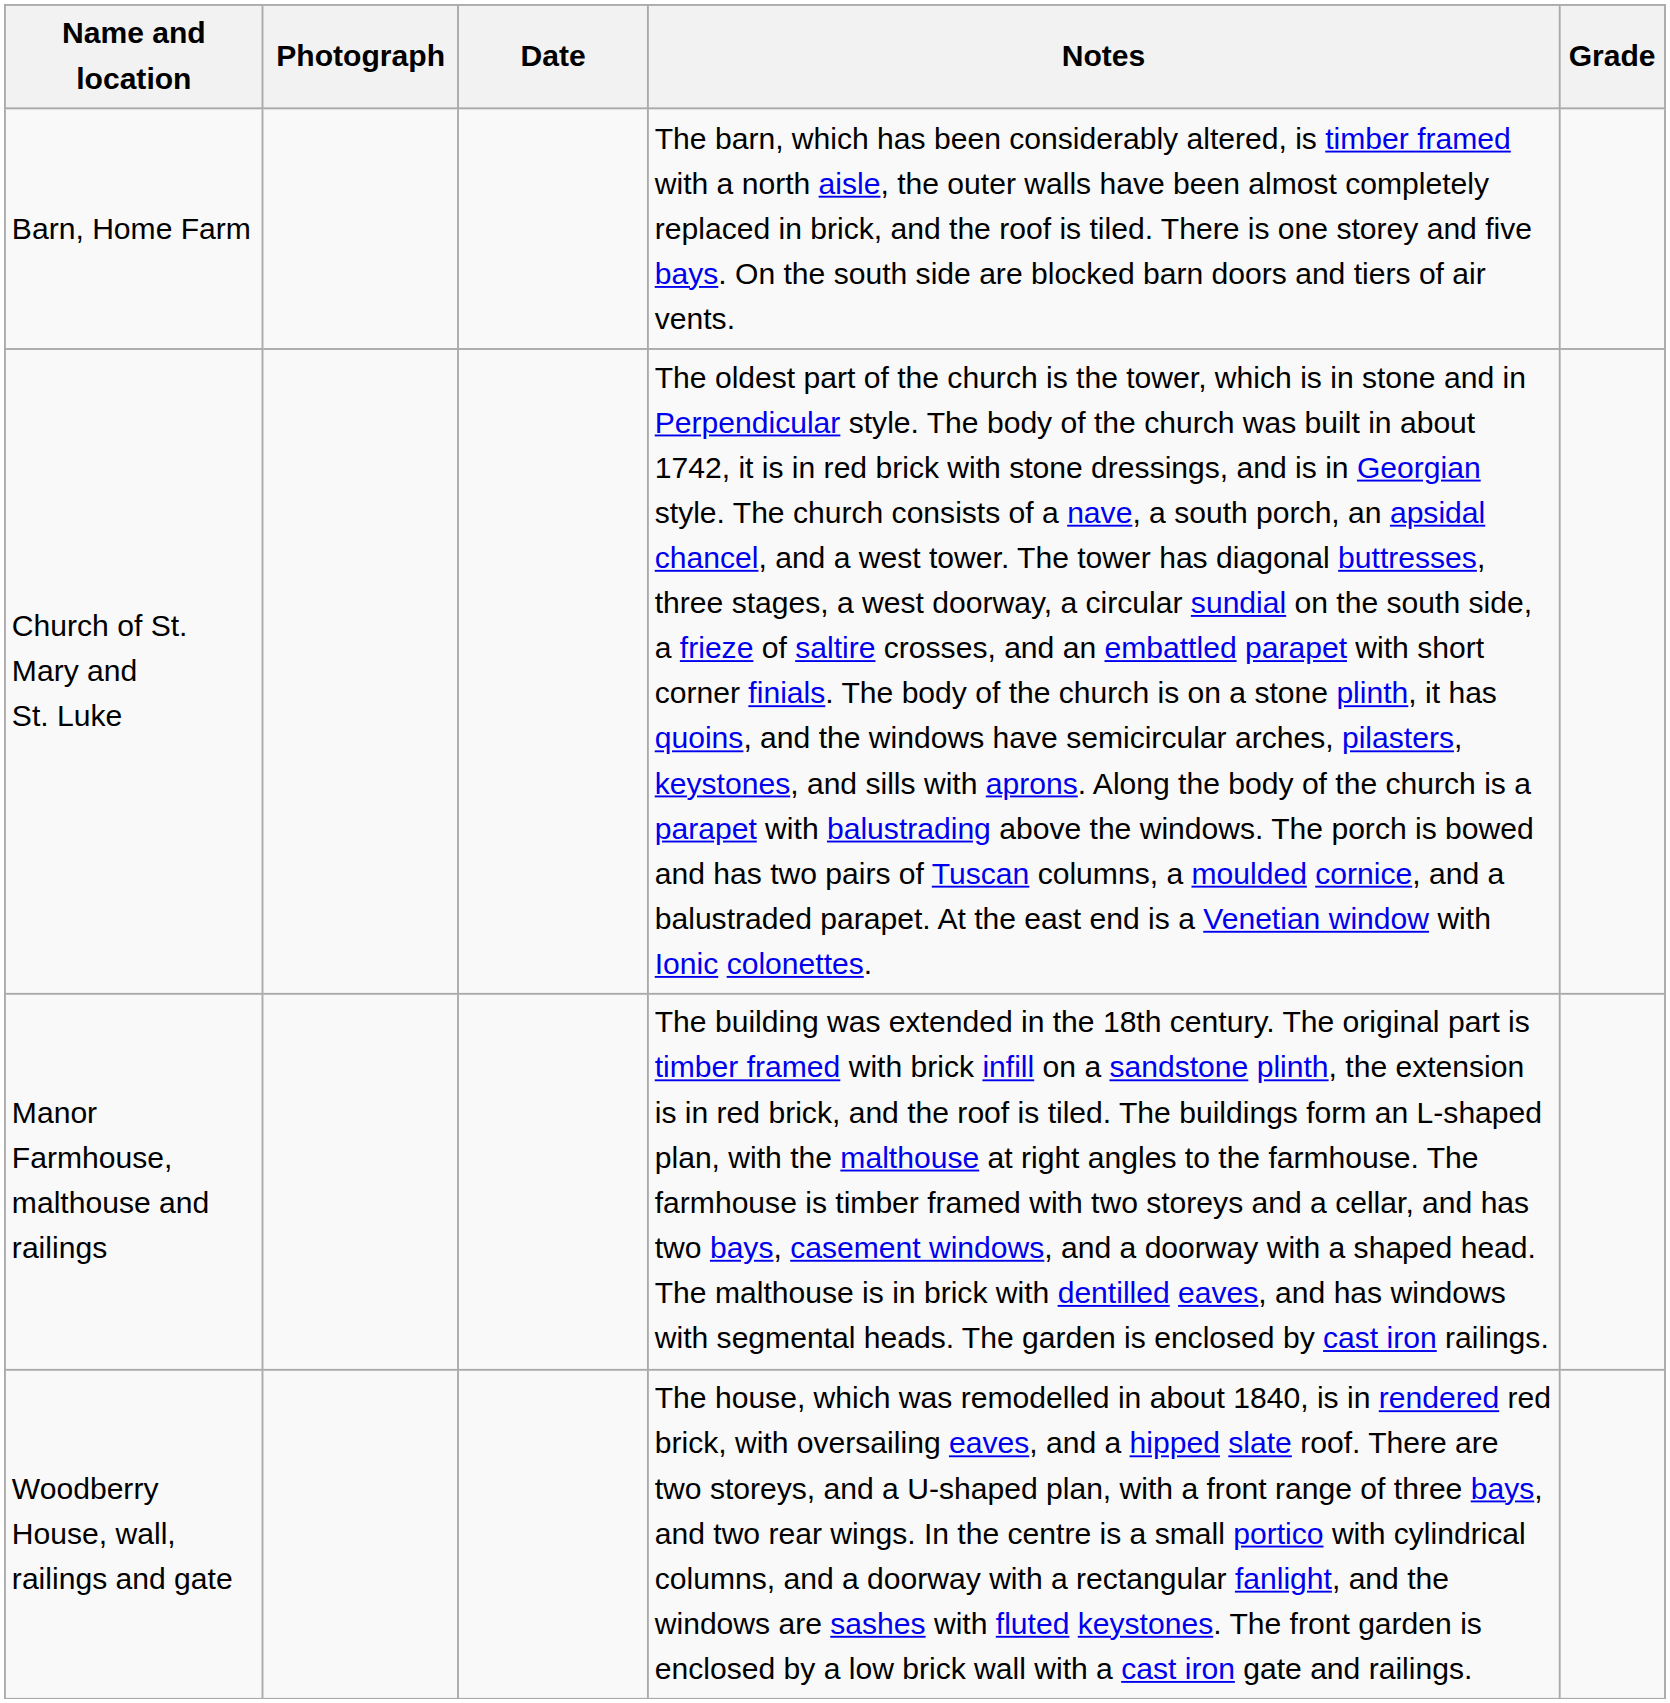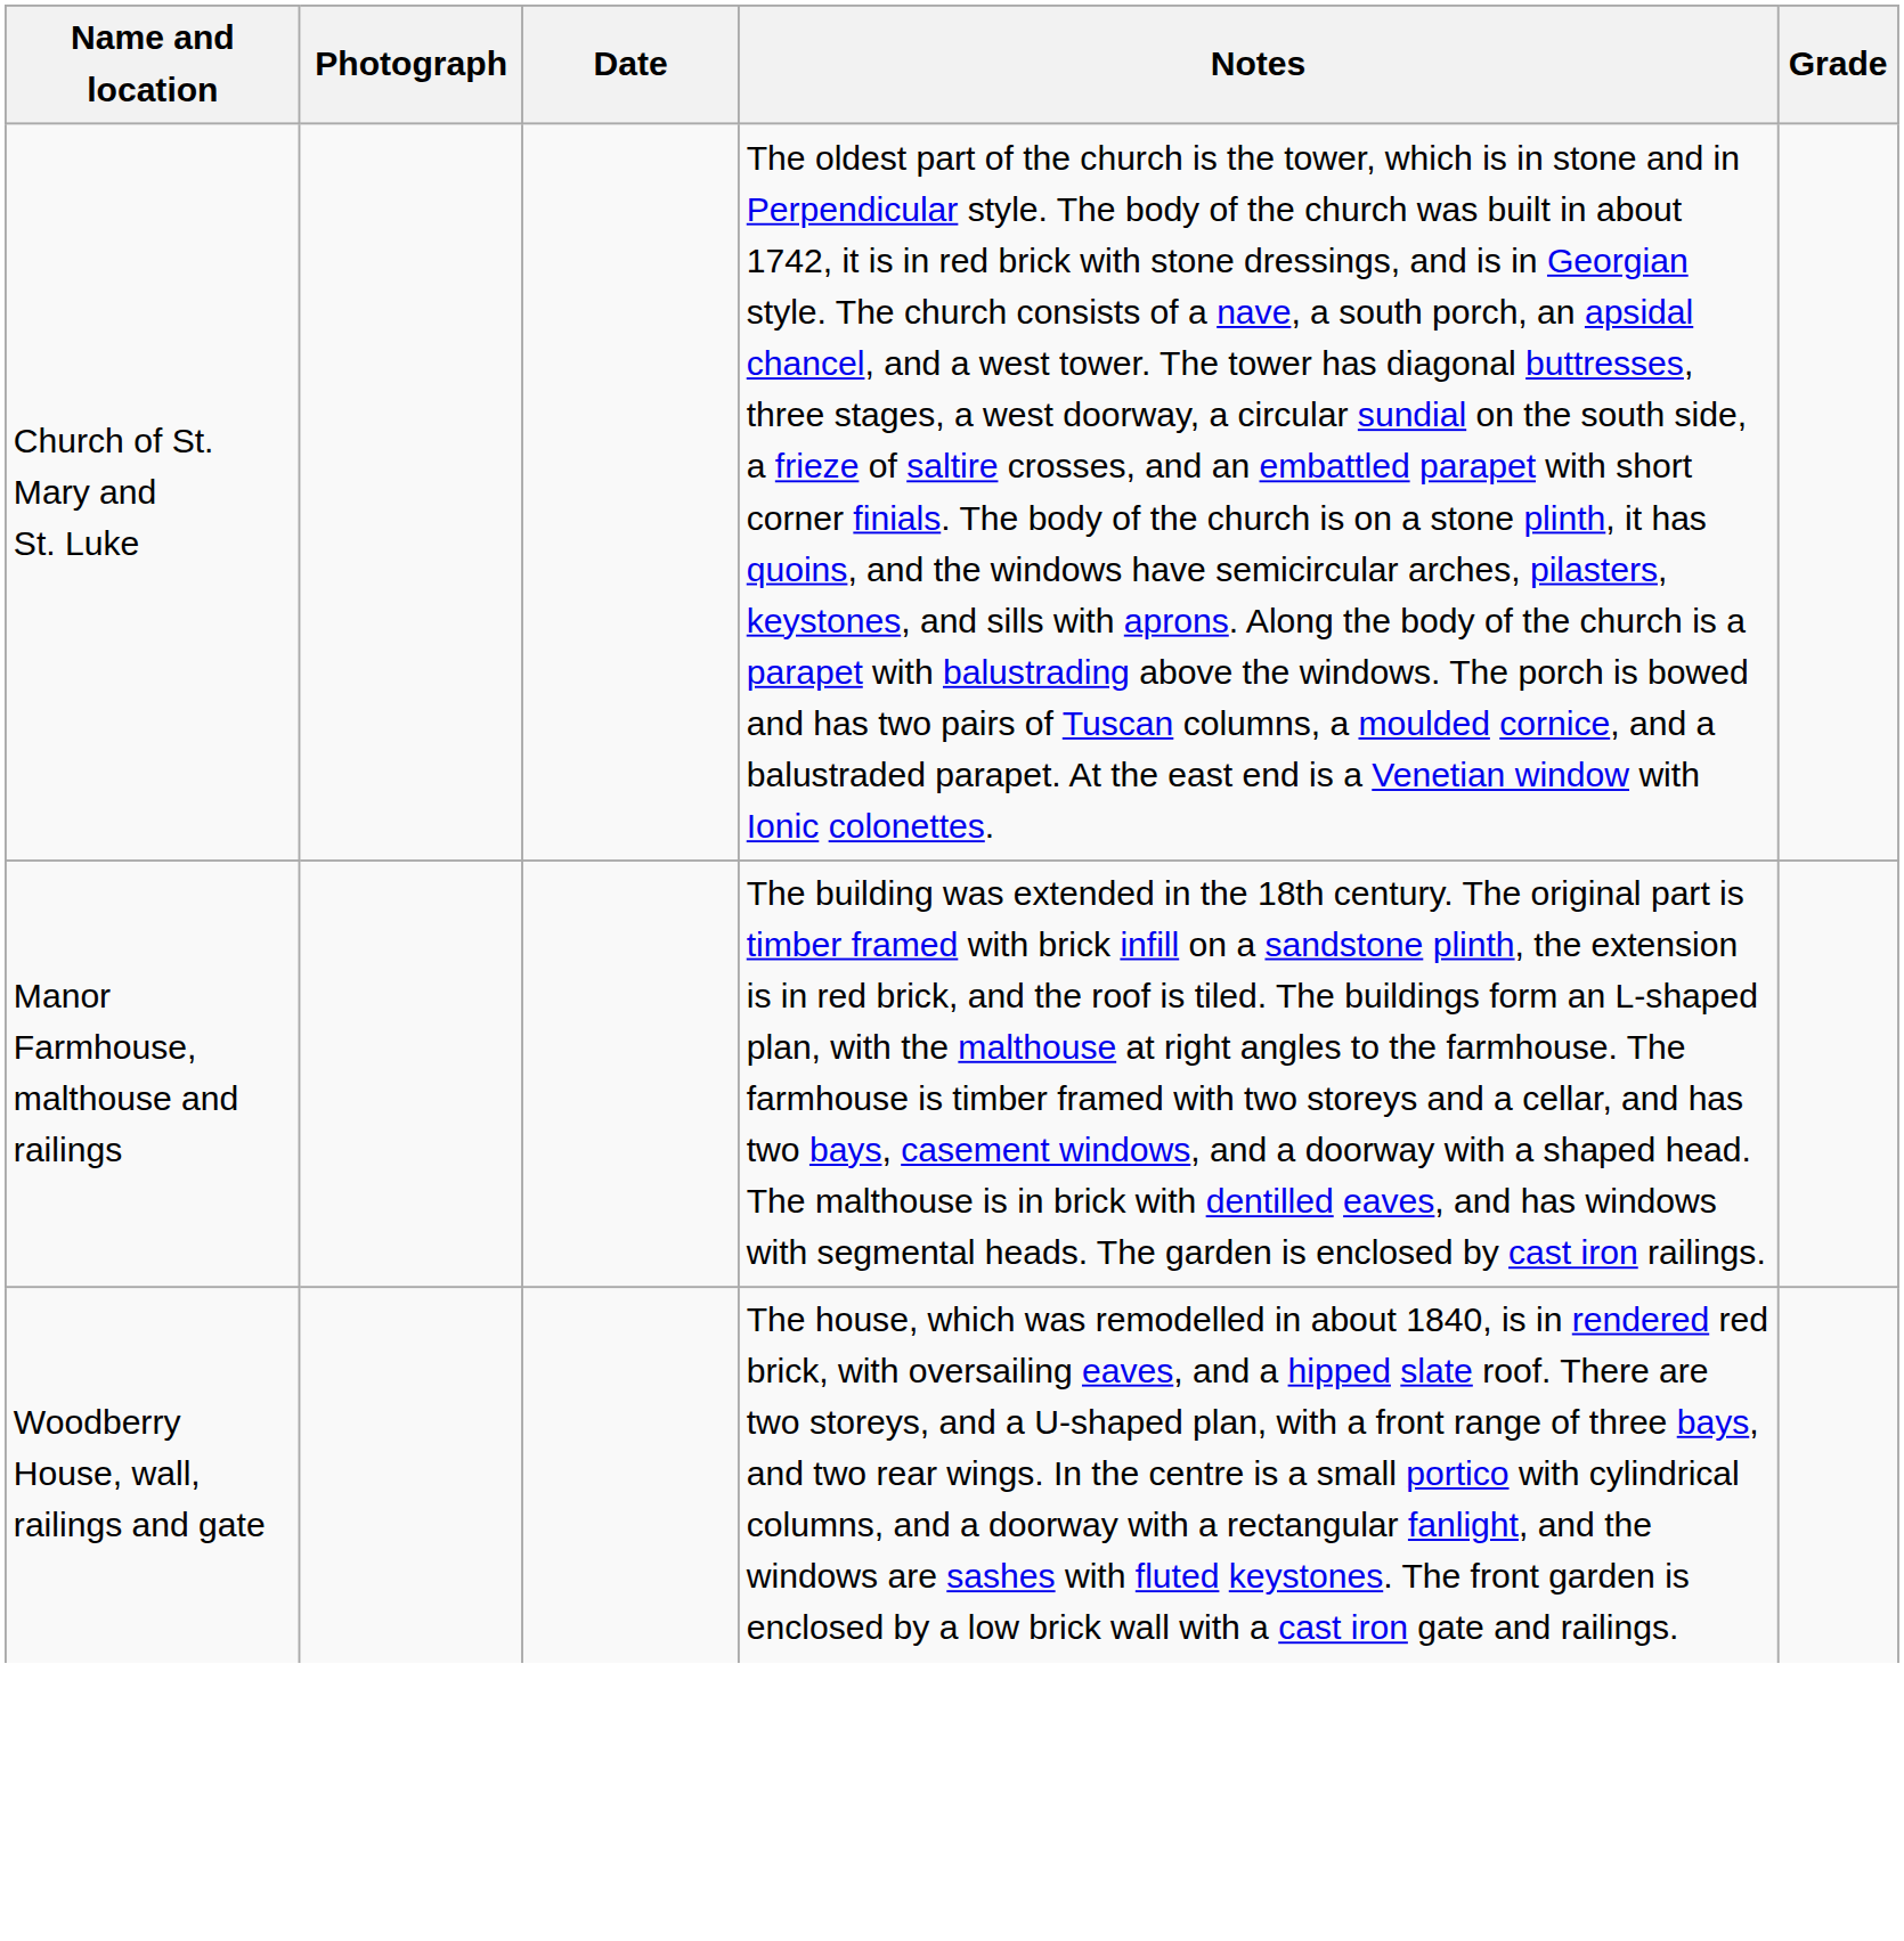 <table class="wikitable sortable plainrowheaders" style="width:100%; border:0; text-align:left; line-height:150%;">
 <tr>
 <th scope="col"  style="width:150px">Name and location</th>
 <th scope="col"  style="width:100px" class="unsortable">Photograph</th>
 <th scope="col"  style="width:120px">Date</th>
 <th scope="col"  style="width:650px" class="unsortable">Notes</th>
 <th scope="col"  style="width:50px">Grade</th>
-</tr>
-<tr>
-<td>Barn, Home Farm<br><small></small></td>
-<td></td>
-<td align="center"></td>
-<td>The barn, which has been considerably altered, is <a href='#'>timber framed</a> with a north <a href='#'>aisle</a>, the outer walls have been almost completely replaced in brick, and the roof is tiled. There is one storey and five <a href='#'>bays</a>. On the south side are blocked barn doors and tiers of air vents.</td>
-<td align="center" ></td>
 </tr>
 <tr>
 <td>Church of St. Mary and St. Luke<br><small></small></td>
 <td></td>
 <td align="center"></td>
 <td>The oldest part of the church is the tower, which is in stone and in <a href='#'>Perpendicular</a> style. The body of the church was built in about 1742, it is in red brick with stone dressings, and is in <a href='#'>Georgian</a> style. The church consists of a <a href='#'>nave</a>, a south porch, an <a href='#'>apsidal</a> <a href='#'>chancel</a>, and a west tower. The tower has diagonal <a href='#'>buttresses</a>, three stages, a west doorway, a circular <a href='#'>sundial</a> on the south side, a <a href='#'>frieze</a> of <a href='#'>saltire</a> crosses, and an <a href='#'>embattled</a> <a href='#'>parapet</a> with short corner <a href='#'>finials</a>. The body of the church is on a stone <a href='#'>plinth</a>, it has <a href='#'>quoins</a>, and the windows have semicircular arches, <a href='#'>pilasters</a>, <a href='#'>keystones</a>, and sills with <a href='#'>aprons</a>. Along the body of the church is a <a href='#'>parapet</a> with <a href='#'>balustrading</a> above the windows. The porch is bowed and has two pairs of <a href='#'>Tuscan</a> columns, a <a href='#'>moulded</a> <a href='#'>cornice</a>, and a balustraded parapet. At the east end is a <a href='#'>Venetian window</a> with <a href='#'>Ionic</a> <a href='#'>colonettes</a>.</td>
 <td align="center" ></td>
 </tr>
 <tr>
 <td>Manor Farmhouse, malthouse and railings<br><small></small></td>
 <td></td>
 <td align="center"></td>
 <td>The building was extended in the 18th century. The original part is <a href='#'>timber framed</a> with brick <a href='#'>infill</a> on a <a href='#'>sandstone</a> <a href='#'>plinth</a>, the extension is in red brick, and the roof is tiled. The buildings form an L-shaped plan, with the <a href='#'>malthouse</a> at right angles to the farmhouse. The farmhouse is timber framed with two storeys and a cellar, and has two <a href='#'>bays</a>, <a href='#'>casement windows</a>, and a doorway with a shaped head. The malthouse is in brick with <a href='#'>dentilled</a> <a href='#'>eaves</a>, and has windows with segmental heads. The garden is enclosed by <a href='#'>cast iron</a> railings.</td>
 <td align="center" ></td>
 </tr>
 <tr>
 <td>Woodberry House, wall, railings and gate<br><small></small></td>
 <td></td>
 <td align="center"></td>
 <td>The house, which was remodelled in about 1840, is in <a href='#'>rendered</a> red brick, with oversailing <a href='#'>eaves</a>, and a <a href='#'>hipped</a> <a href='#'>slate</a> roof. There are two storeys, and a U-shaped plan, with a front range of three <a href='#'>bays</a>, and two rear wings. In the centre is a small <a href='#'>portico</a> with cylindrical columns, and a doorway with a rectangular <a href='#'>fanlight</a>, and the windows are <a href='#'>sashes</a> with <a href='#'>fluted</a> <a href='#'>keystones</a>. The front garden is enclosed by a low brick wall with a <a href='#'>cast iron</a> gate and railings.</td>
 <td align="center" ></td>
 </tr>
 <tr>
 </tr>
 </table>
